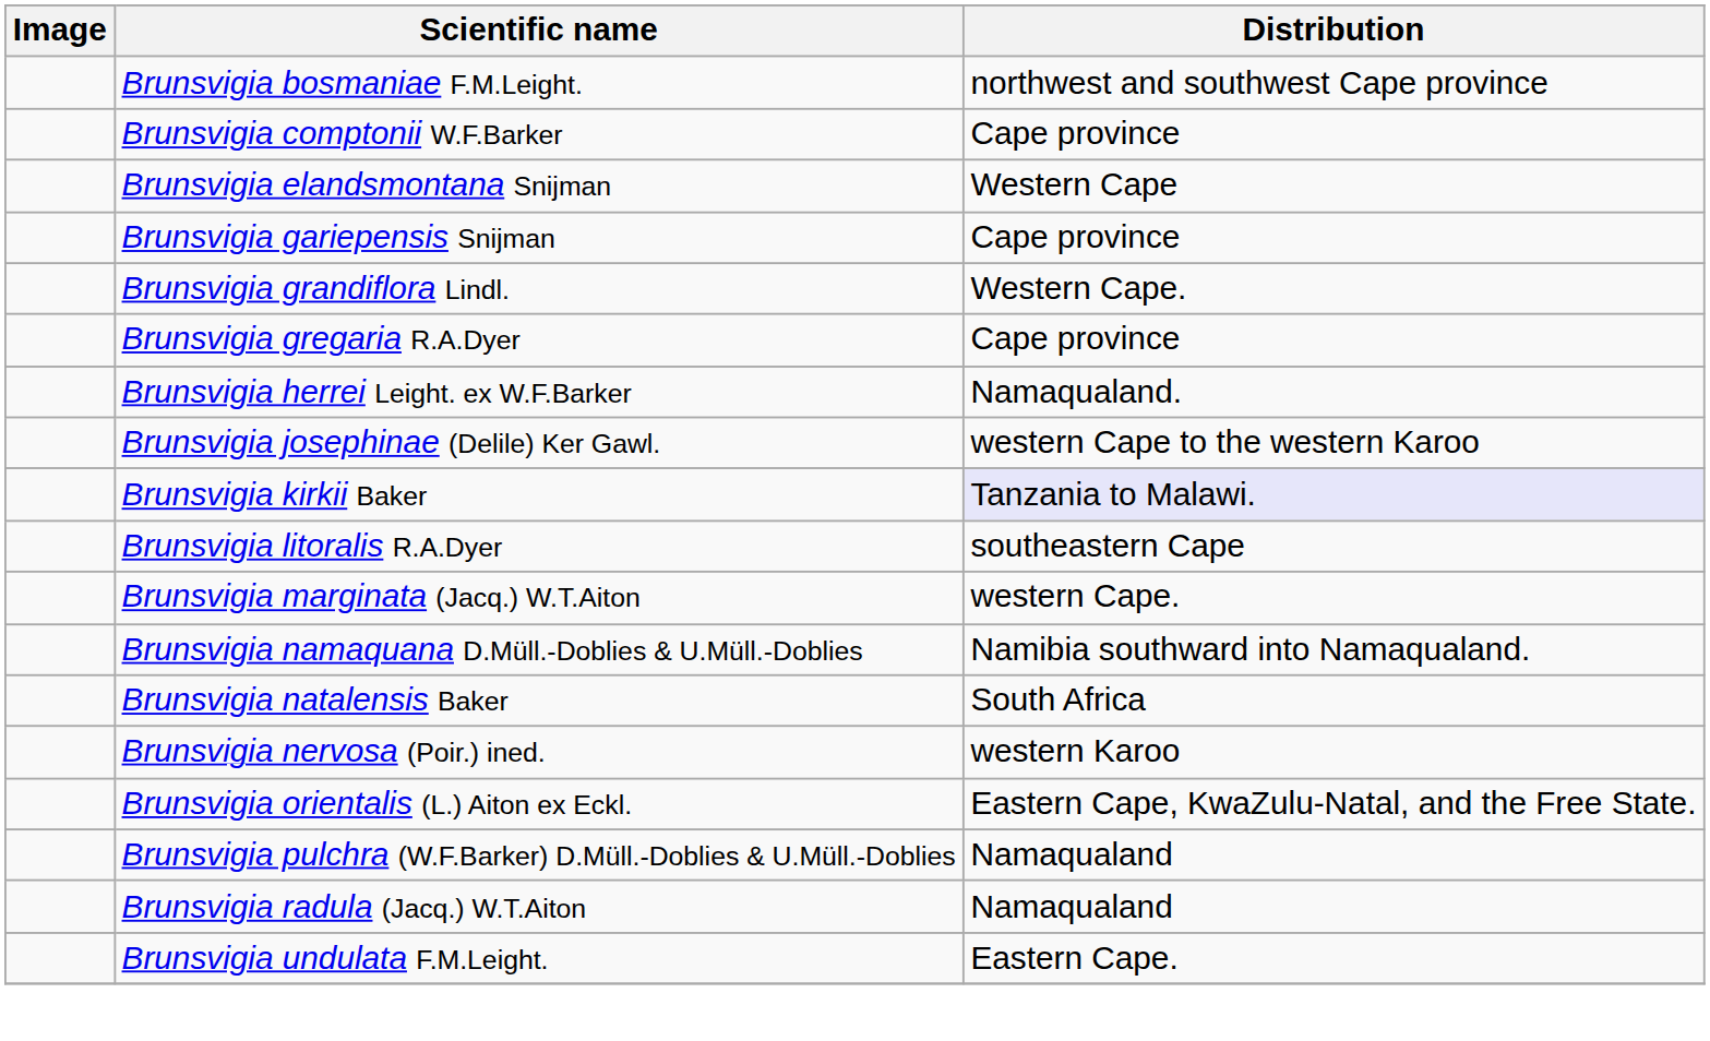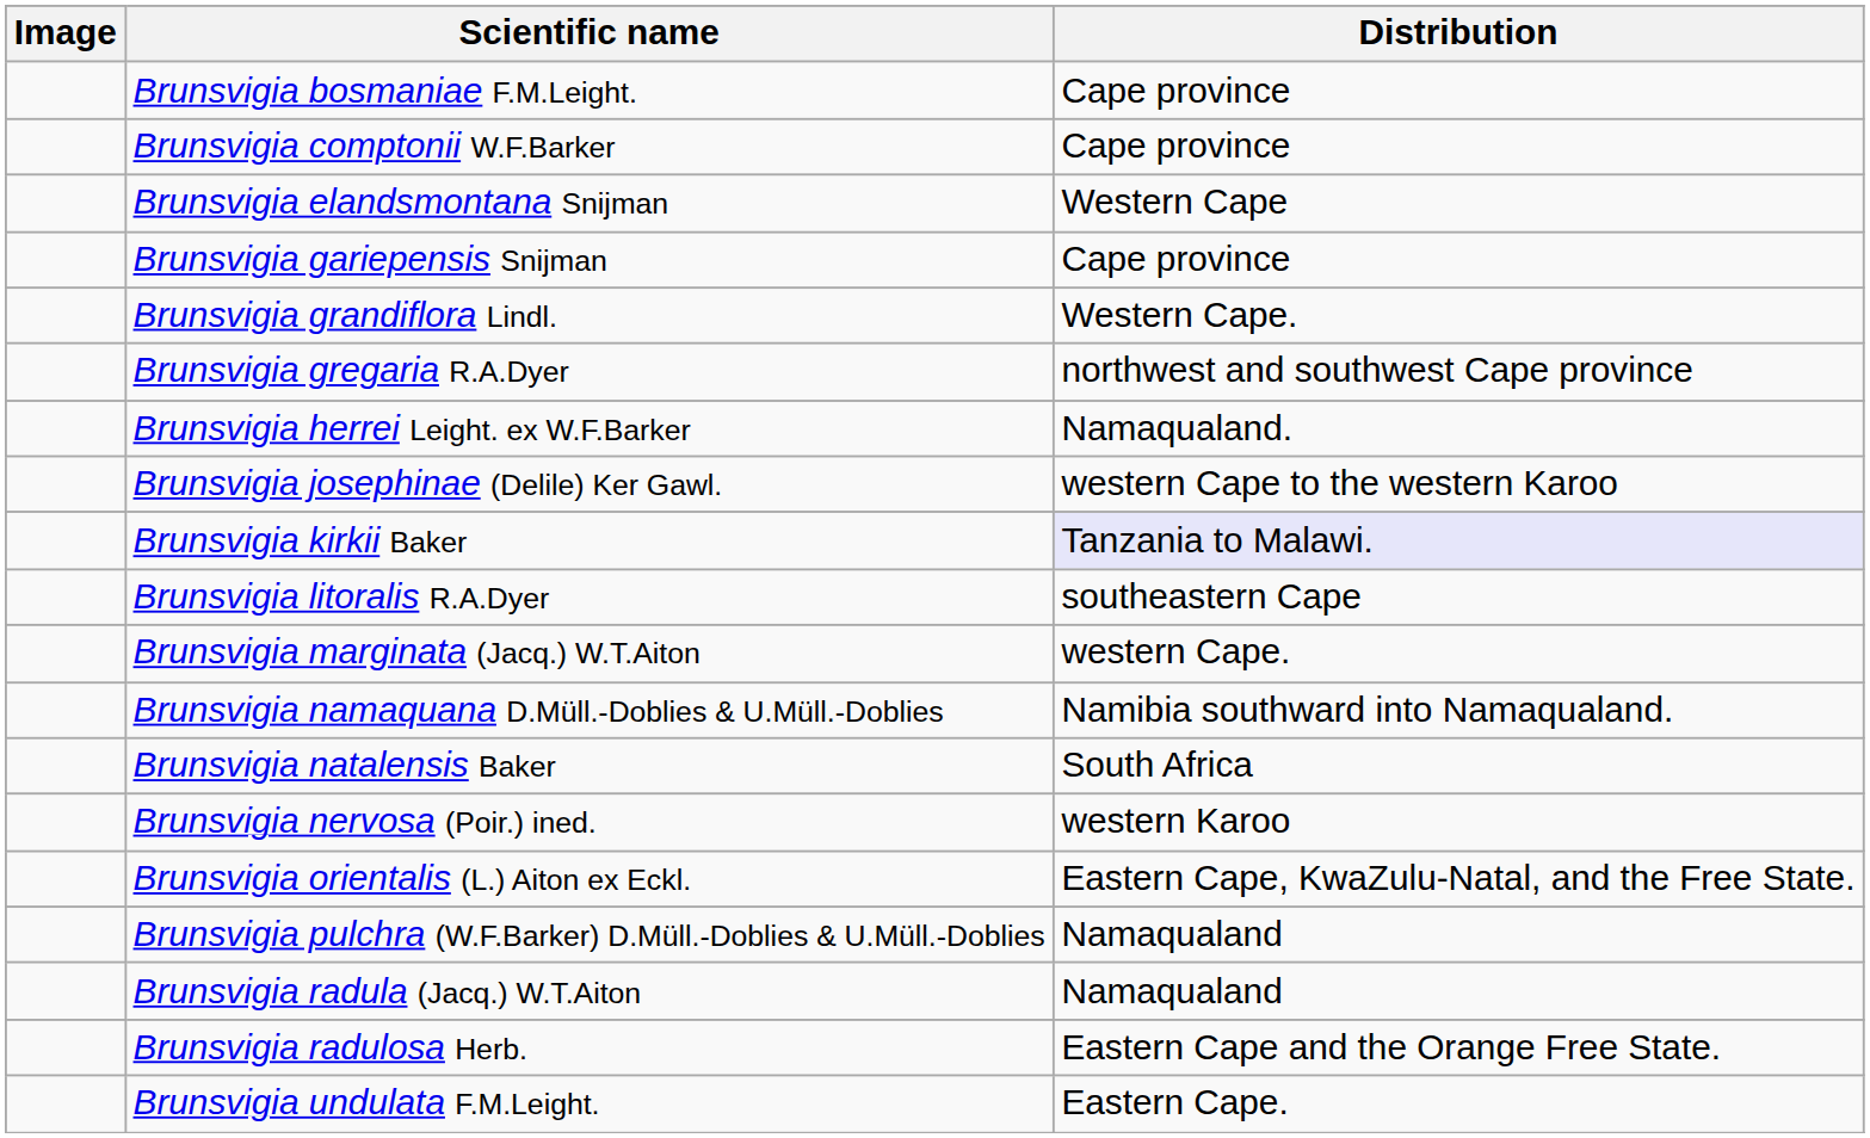 <table class="wikitable">
 <tr>
 <th>Image</th>
 <th>Scientific name</th>
 <th>Distribution</th>
 </tr>
 <tr>
 <td></td>
 <td><em><a href='#'>Brunsvigia bosmaniae</a></em> <small>F.M.Leight.</small></td>
-<td>northwest and southwest Cape province</td>
+<td>Cape province</td>
 </tr>
 <tr>
 <td></td>
 <td><em><a href='#'>Brunsvigia comptonii</a></em> <small>W.F.Barker</small></td>
 <td>Cape province</td>
 </tr>
 <tr>
 <td></td>
 <td><em><a href='#'>Brunsvigia elandsmontana</a></em> <small>Snijman</small></td>
 <td>Western Cape</td>
 </tr>
 <tr>
 <td></td>
 <td><em><a href='#'>Brunsvigia gariepensis</a></em> <small>Snijman</small></td>
 <td>Cape province</td>
 </tr>
 <tr>
 <td></td>
 <td><em><a href='#'>Brunsvigia grandiflora</a></em> <small>Lindl.</small></td>
 <td>Western Cape.</td>
 </tr>
 <tr>
 <td></td>
 <td><em><a href='#'>Brunsvigia gregaria</a></em> <small>R.A.Dyer</small></td>
-<td>Cape province</td>
+<td>northwest and southwest Cape province</td>
 </tr>
 <tr>
 <td></td>
 <td><em><a href='#'>Brunsvigia herrei</a></em> <small>Leight. ex W.F.Barker</small></td>
 <td>Namaqualand.</td>
 </tr>
 <tr>
 <td></td>
 <td><em><a href='#'>Brunsvigia josephinae</a></em>  <small>(Delile) Ker Gawl.</small></td>
 <td>western Cape to the western Karoo</td>
 </tr>
 <tr>
 <td></td>
 <td><em><a href='#'>Brunsvigia kirkii</a></em> <small>Baker</small></td>
 <td style="background: lavender;">Tanzania to Malawi.</td>
 </tr>
 <tr>
 <td></td>
 <td><em><a href='#'>Brunsvigia litoralis</a></em> <small>R.A.Dyer</small></td>
 <td>southeastern Cape</td>
 </tr>
 <tr>
 <td></td>
 <td><em><a href='#'>Brunsvigia marginata</a></em> <small>(Jacq.) W.T.Aiton</small></td>
 <td>western Cape.</td>
 </tr>
 <tr>
 <td></td>
 <td><em><a href='#'>Brunsvigia namaquana</a></em> <small>D.Müll.-Doblies & U.Müll.-Doblies</small></td>
 <td>Namibia southward into Namaqualand.</td>
 </tr>
 <tr>
 <td></td>
 <td><em><a href='#'>Brunsvigia natalensis</a></em> <small>Baker</small></td>
 <td>South Africa</td>
 </tr>
 <tr>
 <td></td>
 <td><em><a href='#'>Brunsvigia nervosa</a></em> <small>(Poir.) ined.</small></td>
 <td>western Karoo</td>
 </tr>
 <tr>
 <td></td>
 <td><em><a href='#'>Brunsvigia orientalis</a></em> <small>(L.) Aiton ex Eckl.</small></td>
 <td>Eastern Cape, KwaZulu-Natal, and the Free State.</td>
 </tr>
 <tr>
 <td></td>
 <td><em><a href='#'>Brunsvigia pulchra</a></em> <small>(W.F.Barker) D.Müll.-Doblies & U.Müll.-Doblies</small></td>
 <td>Namaqualand</td>
 </tr>
 <tr>
 <td></td>
 <td><em><a href='#'>Brunsvigia radula</a></em> <small>(Jacq.) W.T.Aiton</small></td>
 <td>Namaqualand</td>
 </tr>
 <tr>
 <td></td>
+<td><em><a href='#'>Brunsvigia radulosa</a></em> <small>Herb.</small></td>
+<td>Eastern Cape and the Orange Free State.</td>
+</tr>
+<tr>
+<td></td>
 <td><em><a href='#'>Brunsvigia undulata</a></em> <small>F.M.Leight.</small></td>
 <td>Eastern Cape.</td>
 </tr>
 <tr>
 </tr>
 </table>
